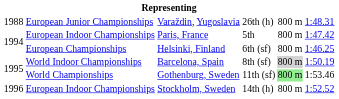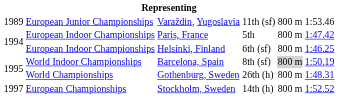 <table>
 <tr>
 <th colspan="6">Representing </th>
 </tr>
 <tr>
-<td>1988</td>
+<td>1989</td>
 <td><a href='#'>European Junior Championships</a></td>
 <td><a href='#'>Varaždin</a>, <a href='#'>Yugoslavia</a></td>
-<td>26th (h)</td>
+<td>11th (sf)</td>
 <td>800 m</td>
-<td><a href='#'>1:48.31</a></td>
+<td>1:53.46</td>
 </tr>
 <tr>
 <td rowspan=2>1994</td>
 <td><a href='#'>European Indoor Championships</a></td>
 <td><a href='#'>Paris, France</a></td>
 <td>5th</td>
 <td>800 m</td>
 <td><a href='#'>1:47.42</a></td>
 </tr>
 <tr>
-<td><a href='#'>European Championships</a></td>
+<td><a href='#'>European Indoor Championships</a></td>
 <td><a href='#'>Helsinki, Finland</a></td>
 <td>6th (sf)</td>
 <td>800 m</td>
 <td><a href='#'>1:46.25</a></td>
 </tr>
 <tr>
 <td rowspan=2>1995</td>
 <td><a href='#'>World Indoor Championships</a></td>
 <td><a href='#'>Barcelona, Spain</a></td>
 <td>8th (sf)</td>
 <td style="background: lightgrey;">800 m</td>
 <td><a href='#'>1:50.19</a></td>
 </tr>
 <tr>
 <td><a href='#'>World Championships</a></td>
 <td><a href='#'>Gothenburg, Sweden</a></td>
-<td>11th (sf)</td>
-<td style="background: lightgreen;">800 m</td>
-<td>1:53.46</td>
+<td>26th (h)</td>
+<td>800 m</td>
+<td><a href='#'>1:48.31</a></td>
 </tr>
 <tr>
-<td>1996</td>
-<td><a href='#'>European Indoor Championships</a></td>
+<td>1997</td>
+<td><a href='#'>European Championships</a></td>
 <td><a href='#'>Stockholm, Sweden</a></td>
 <td>14th (h)</td>
 <td>800 m</td>
 <td><a href='#'>1:52.52</a></td>
 </tr>
 </table>
